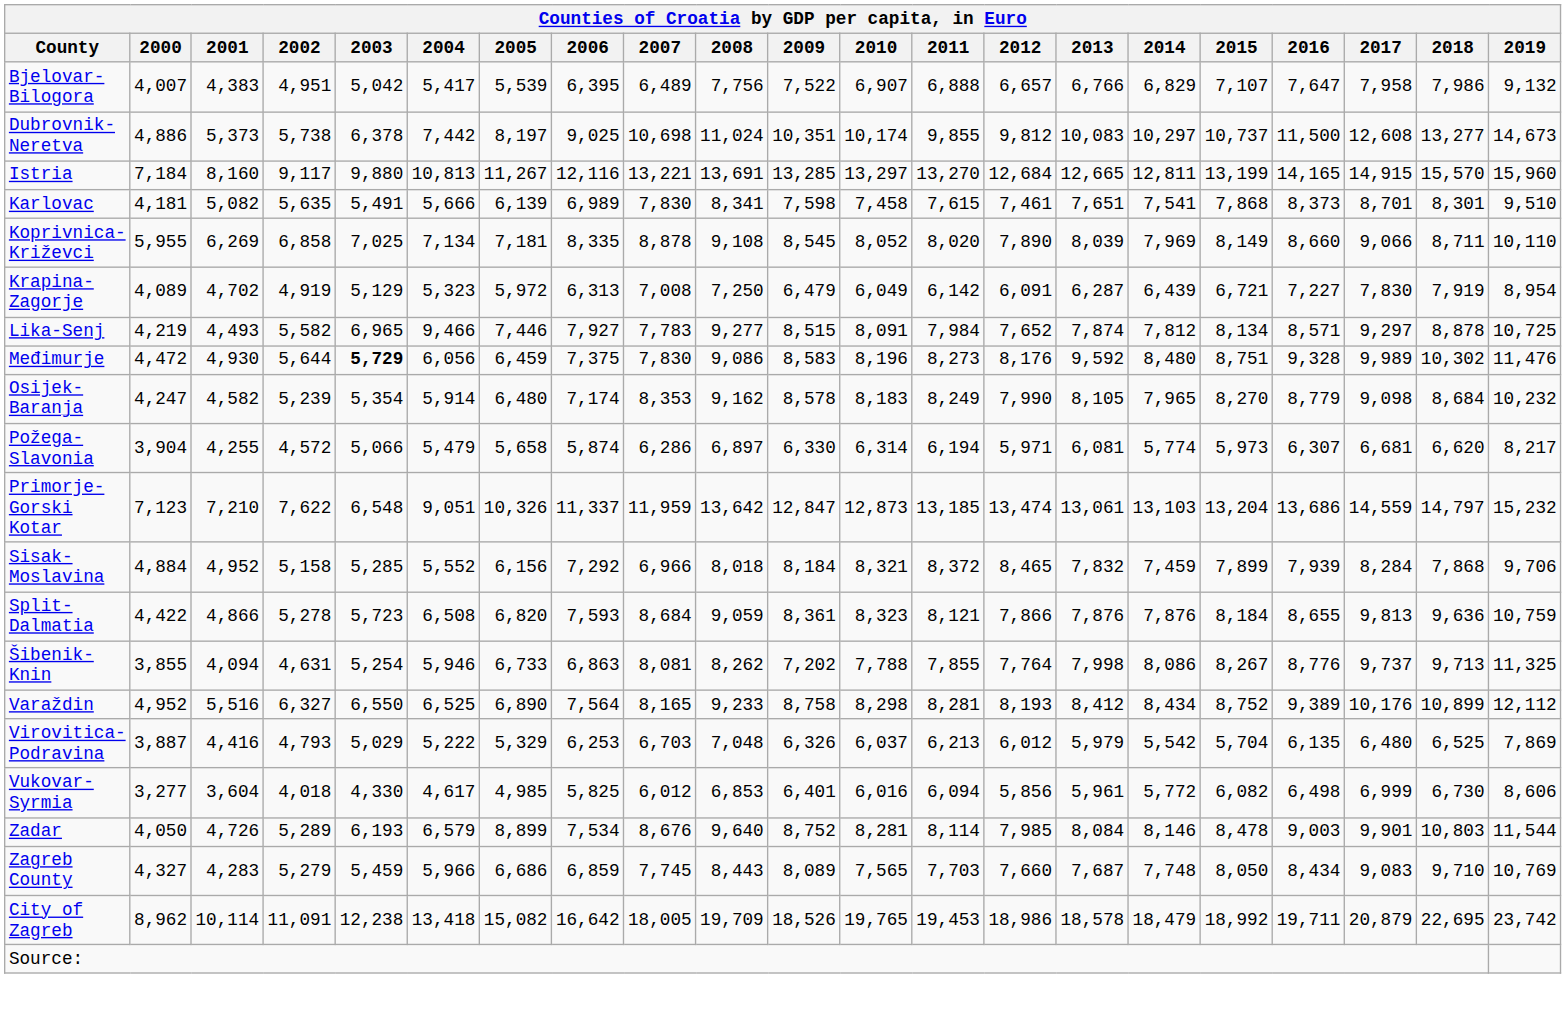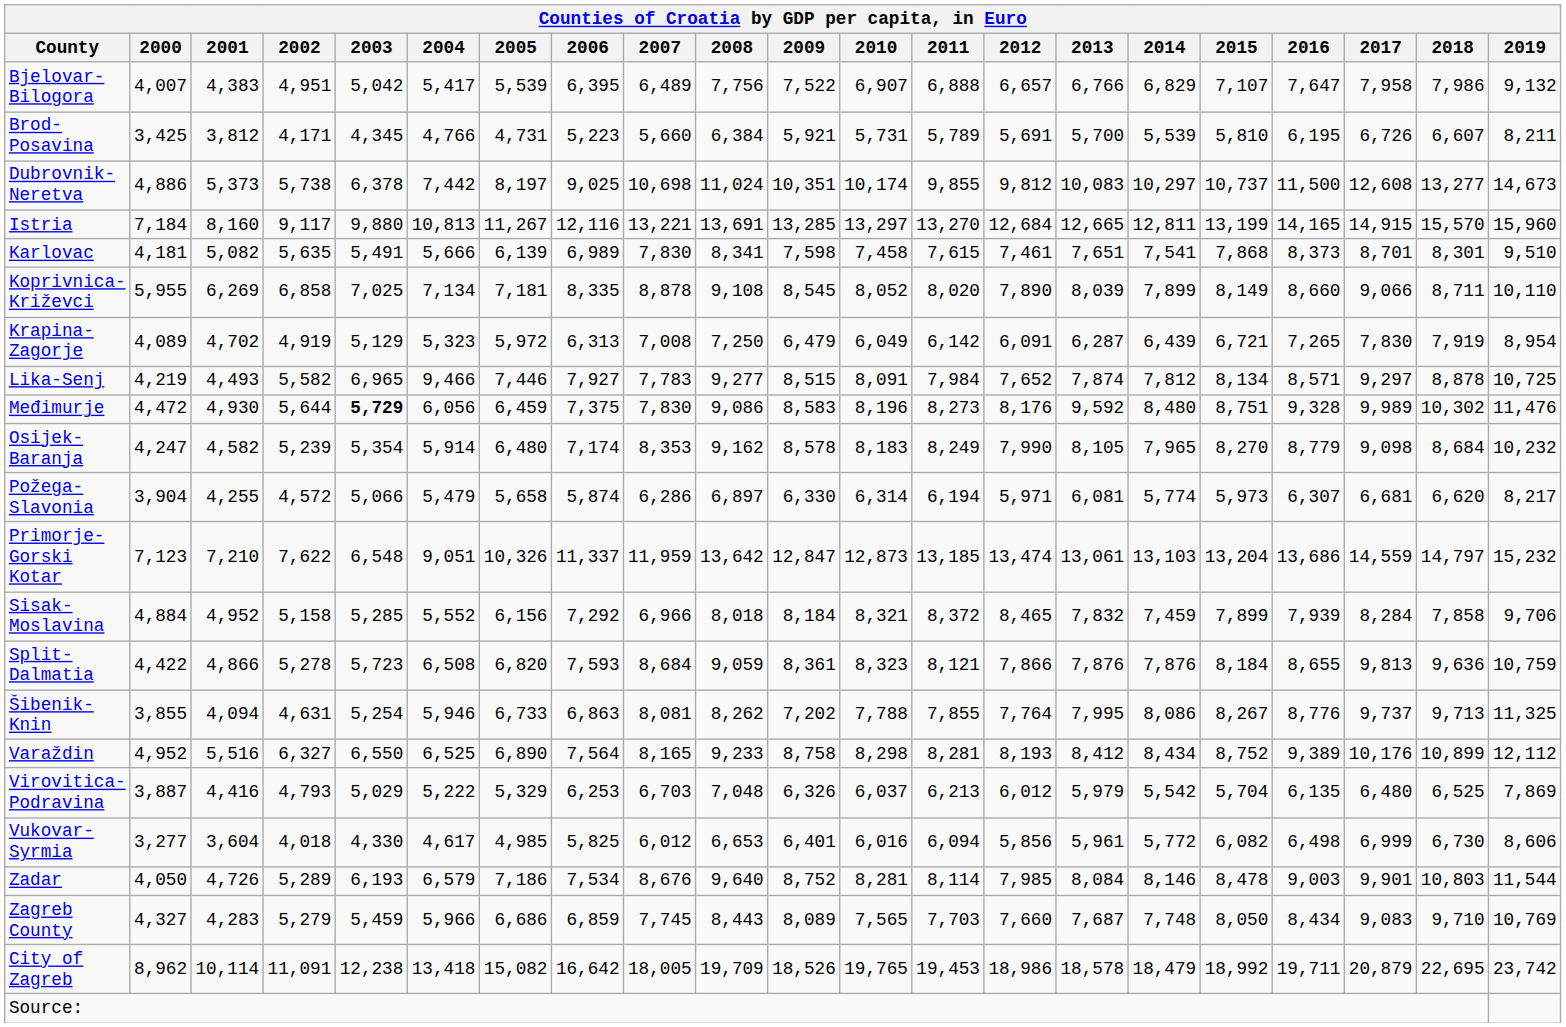 <table class="wikitable sortable" style="margin: 1em auto 1em auto;">
 <tr>
 <th colspan="21"><a href='#'>Counties of Croatia</a> by GDP per capita, in <a href='#'>Euro</a></th>
 </tr>
 <tr>
 <th data-sort-type="text">County</th>
 <th data-sort-type="number">2000</th>
 <th data-sort-type="number">2001</th>
 <th data-sort-type="number">2002</th>
 <th data-sort-type="number">2003</th>
 <th data-sort-type="number">2004</th>
 <th data-sort-type="number">2005</th>
 <th data-sort-type="number">2006</th>
 <th data-sort-type="number">2007</th>
 <th data-sort-type="number">2008</th>
 <th data-sort-type="number">2009</th>
 <th data-sort-type="number">2010</th>
 <th data-sort-type="number">2011</th>
 <th data-sort-type="number">2012</th>
 <th data-sort-type="number">2013</th>
 <th data-sort-type="number">2014</th>
 <th data-sort-type="number">2015</th>
 <th data-sort-type="number">2016</th>
 <th data-sort-type="number">2017</th>
 <th data-sort-type="number">2018</th>
 <th data-sort-type="number">2019</th>
 </tr>
 <tr>
 <td align="left"> <a href='#'>Bjelovar-Bilogora</a></td>
 <td align=right>4,007</td>
 <td align=right>4,383</td>
 <td align=right>4,951</td>
 <td align=right>5,042</td>
 <td align=right>5,417</td>
 <td align=right>5,539</td>
 <td align=right>6,395</td>
 <td align=right>6,489</td>
 <td align=right>7,756</td>
 <td align=right>7,522</td>
 <td align=right>6,907</td>
 <td align=right>6,888</td>
 <td align=right>6,657</td>
 <td align=right>6,766</td>
 <td align=right>6,829</td>
 <td align=right>7,107</td>
 <td align=right>7,647</td>
 <td align=right>7,958</td>
 <td align=right>7,986</td>
 <td align=right>9,132</td>
+</tr>
+<tr>
+<td align="left"> <a href='#'>Brod-Posavina</a></td>
+<td align=right>3,425</td>
+<td align=right>3,812</td>
+<td align=right>4,171</td>
+<td align=right>4,345</td>
+<td align=right>4,766</td>
+<td align=right>4,731</td>
+<td align=right>5,223</td>
+<td align=right>5,660</td>
+<td align=right>6,384</td>
+<td align=right>5,921</td>
+<td align=right>5,731</td>
+<td align=right>5,789</td>
+<td align=right>5,691</td>
+<td align=right>5,700</td>
+<td align=right>5,539</td>
+<td align=right>5,810</td>
+<td align=right>6,195</td>
+<td align=right>6,726</td>
+<td align=right>6,607</td>
+<td align=right>8,211</td>
 </tr>
 <tr>
 <td align="left"> <a href='#'>Dubrovnik-Neretva</a></td>
 <td align=right>4,886</td>
 <td align=right>5,373</td>
 <td align=right>5,738</td>
 <td align=right>6,378</td>
 <td align=right>7,442</td>
 <td align=right>8,197</td>
 <td align=right>9,025</td>
 <td align=right>10,698</td>
 <td align=right>11,024</td>
 <td align=right>10,351</td>
 <td align=right>10,174</td>
 <td align=right>9,855</td>
 <td align=right>9,812</td>
 <td align=right>10,083</td>
 <td align=right>10,297</td>
 <td align=right>10,737</td>
 <td align=right>11,500</td>
 <td align=right>12,608</td>
 <td align=right>13,277</td>
 <td align=right>14,673</td>
 </tr>
 <tr>
 <td align="left"> <a href='#'>Istria</a></td>
 <td align=right>7,184</td>
 <td align=right>8,160</td>
 <td align=right>9,117</td>
 <td align=right>9,880</td>
 <td align=right>10,813</td>
 <td align=right>11,267</td>
 <td align=right>12,116</td>
 <td align=right>13,221</td>
 <td align=right>13,691</td>
 <td align=right>13,285</td>
 <td align=right>13,297</td>
 <td align=right>13,270</td>
 <td align=right>12,684</td>
 <td align=right>12,665</td>
 <td align=right>12,811</td>
 <td align=right>13,199</td>
 <td align=right>14,165</td>
 <td align=right>14,915</td>
 <td align=right>15,570</td>
 <td align=right>15,960</td>
 </tr>
 <tr>
 <td align="left"> <a href='#'>Karlovac</a></td>
 <td align=right>4,181</td>
 <td align=right>5,082</td>
 <td align=right>5,635</td>
 <td align=right>5,491</td>
 <td align=right>5,666</td>
 <td align=right>6,139</td>
 <td align=right>6,989</td>
 <td align=right>7,830</td>
 <td align=right>8,341</td>
 <td align=right>7,598</td>
 <td align=right>7,458</td>
 <td align=right>7,615</td>
 <td align=right>7,461</td>
 <td align=right>7,651</td>
 <td align=right>7,541</td>
 <td align=right>7,868</td>
 <td align=right>8,373</td>
 <td align=right>8,701</td>
 <td align=right>8,301</td>
 <td align=right>9,510</td>
 </tr>
 <tr>
 <td align="left"> <a href='#'>Koprivnica-Križevci</a></td>
 <td align=right>5,955</td>
 <td align=right>6,269</td>
 <td align=right>6,858</td>
 <td align=right>7,025</td>
 <td align=right>7,134</td>
 <td align=right>7,181</td>
 <td align=right>8,335</td>
 <td align=right>8,878</td>
 <td align=right>9,108</td>
 <td align=right>8,545</td>
 <td align=right>8,052</td>
 <td align=right>8,020</td>
 <td align=right>7,890</td>
 <td align=right>8,039</td>
-<td align=right>7,969</td>
+<td align=right>7,899</td>
 <td align=right>8,149</td>
 <td align=right>8,660</td>
 <td align=right>9,066</td>
 <td align=right>8,711</td>
 <td align=right>10,110</td>
 </tr>
 <tr>
 <td align="left"> <a href='#'>Krapina-Zagorje</a></td>
 <td align=right>4,089</td>
 <td align=right>4,702</td>
 <td align=right>4,919</td>
 <td align=right>5,129</td>
 <td align=right>5,323</td>
 <td align=right>5,972</td>
 <td align=right>6,313</td>
 <td align=right>7,008</td>
 <td align=right>7,250</td>
 <td align=right>6,479</td>
 <td align=right>6,049</td>
 <td align=right>6,142</td>
 <td align=right>6,091</td>
 <td align=right>6,287</td>
 <td align=right>6,439</td>
 <td align=right>6,721</td>
-<td align=right>7,227</td>
+<td align=right>7,265</td>
 <td align=right>7,830</td>
 <td align=right>7,919</td>
 <td align=right>8,954</td>
 </tr>
 <tr>
 <td align="left"> <a href='#'>Lika-Senj</a></td>
 <td align=right>4,219</td>
 <td align=right>4,493</td>
 <td align=right>5,582</td>
 <td align=right>6,965</td>
 <td align=right>9,466</td>
 <td align=right>7,446</td>
 <td align=right>7,927</td>
 <td align=right>7,783</td>
 <td align=right>9,277</td>
 <td align=right>8,515</td>
 <td align=right>8,091</td>
 <td align=right>7,984</td>
 <td align=right>7,652</td>
 <td align=right>7,874</td>
 <td align=right>7,812</td>
 <td align=right>8,134</td>
 <td align=right>8,571</td>
 <td align=right>9,297</td>
 <td align=right>8,878</td>
 <td align=right>10,725</td>
 </tr>
 <tr>
 <td align="left"> <a href='#'>Međimurje</a></td>
 <td align=right>4,472</td>
 <td align=right>4,930</td>
 <td align=right>5,644</td>
 <td align=right><strong>5,729</strong></td>
 <td align=right>6,056</td>
 <td align=right>6,459</td>
 <td align=right>7,375</td>
 <td align=right>7,830</td>
 <td align=right>9,086</td>
 <td align=right>8,583</td>
 <td align=right>8,196</td>
 <td align=right>8,273</td>
 <td align=right>8,176</td>
 <td align=right>9,592</td>
 <td align=right>8,480</td>
 <td align=right>8,751</td>
 <td align=right>9,328</td>
 <td align=right>9,989</td>
 <td align=right>10,302</td>
 <td align=right>11,476</td>
 </tr>
 <tr>
 <td align="left"> <a href='#'>Osijek-Baranja</a></td>
 <td align=right>4,247</td>
 <td align=right>4,582</td>
 <td align=right>5,239</td>
 <td align=right>5,354</td>
 <td align=right>5,914</td>
 <td align=right>6,480</td>
 <td align=right>7,174</td>
 <td align=right>8,353</td>
 <td align=right>9,162</td>
 <td align=right>8,578</td>
 <td align=right>8,183</td>
 <td align=right>8,249</td>
 <td align=right>7,990</td>
 <td align=right>8,105</td>
 <td align=right>7,965</td>
 <td align=right>8,270</td>
 <td align=right>8,779</td>
 <td align=right>9,098</td>
 <td align=right>8,684</td>
 <td align=right>10,232</td>
 </tr>
 <tr>
 <td align="left"> <a href='#'>Požega-Slavonia</a></td>
 <td align=right>3,904</td>
 <td align=right>4,255</td>
 <td align=right>4,572</td>
 <td align=right>5,066</td>
 <td align=right>5,479</td>
 <td align=right>5,658</td>
 <td align=right>5,874</td>
 <td align=right>6,286</td>
 <td align=right>6,897</td>
 <td align=right>6,330</td>
 <td align=right>6,314</td>
 <td align=right>6,194</td>
 <td align=right>5,971</td>
 <td align=right>6,081</td>
 <td align=right>5,774</td>
 <td align=right>5,973</td>
 <td align=right>6,307</td>
 <td align=right>6,681</td>
 <td align=right>6,620</td>
 <td align=right>8,217</td>
 </tr>
 <tr>
 <td align="left"> <a href='#'>Primorje-Gorski Kotar</a></td>
 <td align=right>7,123</td>
 <td align=right>7,210</td>
 <td align=right>7,622</td>
 <td align=right>6,548</td>
 <td align=right>9,051</td>
 <td align=right>10,326</td>
 <td align=right>11,337</td>
 <td align=right>11,959</td>
 <td align=right>13,642</td>
 <td align=right>12,847</td>
 <td align=right>12,873</td>
 <td align=right>13,185</td>
 <td align=right>13,474</td>
 <td align=right>13,061</td>
 <td align=right>13,103</td>
 <td align=right>13,204</td>
 <td align=right>13,686</td>
 <td align=right>14,559</td>
 <td align=right>14,797</td>
 <td align=right>15,232</td>
 </tr>
 <tr>
 <td align="left"> <a href='#'>Sisak-Moslavina</a></td>
 <td align=right>4,884</td>
 <td align=right>4,952</td>
 <td align=right>5,158</td>
 <td align=right>5,285</td>
 <td align=right>5,552</td>
 <td align=right>6,156</td>
 <td align=right>7,292</td>
 <td align=right>6,966</td>
 <td align=right>8,018</td>
 <td align=right>8,184</td>
 <td align=right>8,321</td>
 <td align=right>8,372</td>
 <td align=right>8,465</td>
 <td align=right>7,832</td>
 <td align=right>7,459</td>
 <td align=right>7,899</td>
 <td align=right>7,939</td>
 <td align=right>8,284</td>
-<td align=right>7,868</td>
+<td align=right>7,858</td>
 <td align=right>9,706</td>
 </tr>
 <tr>
 <td align="left"> <a href='#'>Split-Dalmatia</a></td>
 <td align=right>4,422</td>
 <td align=right>4,866</td>
 <td align=right>5,278</td>
 <td align=right>5,723</td>
 <td align=right>6,508</td>
 <td align=right>6,820</td>
 <td align=right>7,593</td>
 <td align=right>8,684</td>
 <td align=right>9,059</td>
 <td align=right>8,361</td>
 <td align=right>8,323</td>
 <td align=right>8,121</td>
 <td align=right>7,866</td>
 <td align=right>7,876</td>
 <td align=right>7,876</td>
 <td align=right>8,184</td>
 <td align=right>8,655</td>
 <td align=right>9,813</td>
 <td align=right>9,636</td>
 <td align=right>10,759</td>
 </tr>
 <tr>
 <td align="left"> <a href='#'>Šibenik-Knin</a></td>
 <td align=right>3,855</td>
 <td align=right>4,094</td>
 <td align=right>4,631</td>
 <td align=right>5,254</td>
 <td align=right>5,946</td>
 <td align=right>6,733</td>
 <td align=right>6,863</td>
 <td align=right>8,081</td>
 <td align=right>8,262</td>
 <td align=right>7,202</td>
 <td align=right>7,788</td>
 <td align=right>7,855</td>
 <td align=right>7,764</td>
-<td align=right>7,998</td>
+<td align=right>7,995</td>
 <td align=right>8,086</td>
 <td align=right>8,267</td>
 <td align=right>8,776</td>
 <td align=right>9,737</td>
 <td align=right>9,713</td>
 <td align=right>11,325</td>
 </tr>
 <tr>
 <td align="left"> <a href='#'>Varaždin</a></td>
 <td align=right>4,952</td>
 <td align=right>5,516</td>
 <td align=right>6,327</td>
 <td align=right>6,550</td>
 <td align=right>6,525</td>
 <td align=right>6,890</td>
 <td align=right>7,564</td>
 <td align=right>8,165</td>
 <td align=right>9,233</td>
 <td align=right>8,758</td>
 <td align=right>8,298</td>
 <td align=right>8,281</td>
 <td align=right>8,193</td>
 <td align=right>8,412</td>
 <td align=right>8,434</td>
 <td align=right>8,752</td>
 <td align=right>9,389</td>
 <td align=right>10,176</td>
 <td align=right>10,899</td>
 <td align=right>12,112</td>
 </tr>
 <tr>
 <td align="left"> <a href='#'>Virovitica-Podravina</a></td>
 <td align=right>3,887</td>
 <td align=right>4,416</td>
 <td align=right>4,793</td>
 <td align=right>5,029</td>
 <td align=right>5,222</td>
 <td align=right>5,329</td>
 <td align=right>6,253</td>
 <td align=right>6,703</td>
 <td align=right>7,048</td>
 <td align=right>6,326</td>
 <td align=right>6,037</td>
 <td align=right>6,213</td>
 <td align=right>6,012</td>
 <td align=right>5,979</td>
 <td align=right>5,542</td>
 <td align=right>5,704</td>
 <td align=right>6,135</td>
 <td align=right>6,480</td>
 <td align=right>6,525</td>
 <td align=right>7,869</td>
 </tr>
 <tr>
 <td align="left"> <a href='#'>Vukovar-Syrmia</a></td>
 <td align=right>3,277</td>
 <td align=right>3,604</td>
 <td align=right>4,018</td>
 <td align=right>4,330</td>
 <td align=right>4,617</td>
 <td align=right>4,985</td>
 <td align=right>5,825</td>
 <td align=right>6,012</td>
-<td align=right>6,853</td>
+<td align=right>6,653</td>
 <td align=right>6,401</td>
 <td align=right>6,016</td>
 <td align=right>6,094</td>
 <td align=right>5,856</td>
 <td align=right>5,961</td>
 <td align=right>5,772</td>
 <td align=right>6,082</td>
 <td align=right>6,498</td>
 <td align=right>6,999</td>
 <td align=right>6,730</td>
 <td align=right>8,606</td>
 </tr>
 <tr>
 <td align="left"> <a href='#'>Zadar</a></td>
 <td align=right>4,050</td>
 <td align=right>4,726</td>
 <td align=right>5,289</td>
 <td align=right>6,193</td>
 <td align=right>6,579</td>
-<td align=right>8,899</td>
+<td align=right>7,186</td>
 <td align=right>7,534</td>
 <td align=right>8,676</td>
 <td align=right>9,640</td>
 <td align=right>8,752</td>
 <td align=right>8,281</td>
 <td align=right>8,114</td>
 <td align=right>7,985</td>
 <td align=right>8,084</td>
 <td align=right>8,146</td>
 <td align=right>8,478</td>
 <td align=right>9,003</td>
 <td align=right>9,901</td>
 <td align=right>10,803</td>
 <td align=right>11,544</td>
 </tr>
 <tr>
 <td align="left"> <a href='#'>Zagreb County</a></td>
 <td align=right>4,327</td>
 <td align=right>4,283</td>
 <td align=right>5,279</td>
 <td align=right>5,459</td>
 <td align=right>5,966</td>
 <td align=right>6,686</td>
 <td align=right>6,859</td>
 <td align=right>7,745</td>
 <td align=right>8,443</td>
 <td align=right>8,089</td>
 <td align=right>7,565</td>
 <td align=right>7,703</td>
 <td align=right>7,660</td>
 <td align=right>7,687</td>
 <td align=right>7,748</td>
 <td align=right>8,050</td>
 <td align=right>8,434</td>
 <td align=right>9,083</td>
 <td align=right>9,710</td>
 <td align=right>10,769</td>
 </tr>
 <tr>
 <td align="left"> <a href='#'>City of Zagreb</a></td>
 <td align=right>8,962</td>
 <td align=right>10,114</td>
 <td align=right>11,091</td>
 <td align=right>12,238</td>
 <td align=right>13,418</td>
 <td align=right>15,082</td>
 <td align=right>16,642</td>
 <td align=right>18,005</td>
 <td align=right>19,709</td>
 <td align=right>18,526</td>
 <td align=right>19,765</td>
 <td align=right>19,453</td>
 <td align=right>18,986</td>
 <td align=right>18,578</td>
 <td align=right>18,479</td>
 <td align=right>18,992</td>
 <td align=right>19,711</td>
 <td align=right>20,879</td>
 <td align=right>22,695</td>
 <td align=right>23,742</td>
 </tr>
 <tr class="sortbottom">
 <td colspan=20 align="left">Source:</td>
 </tr>
 </table>
